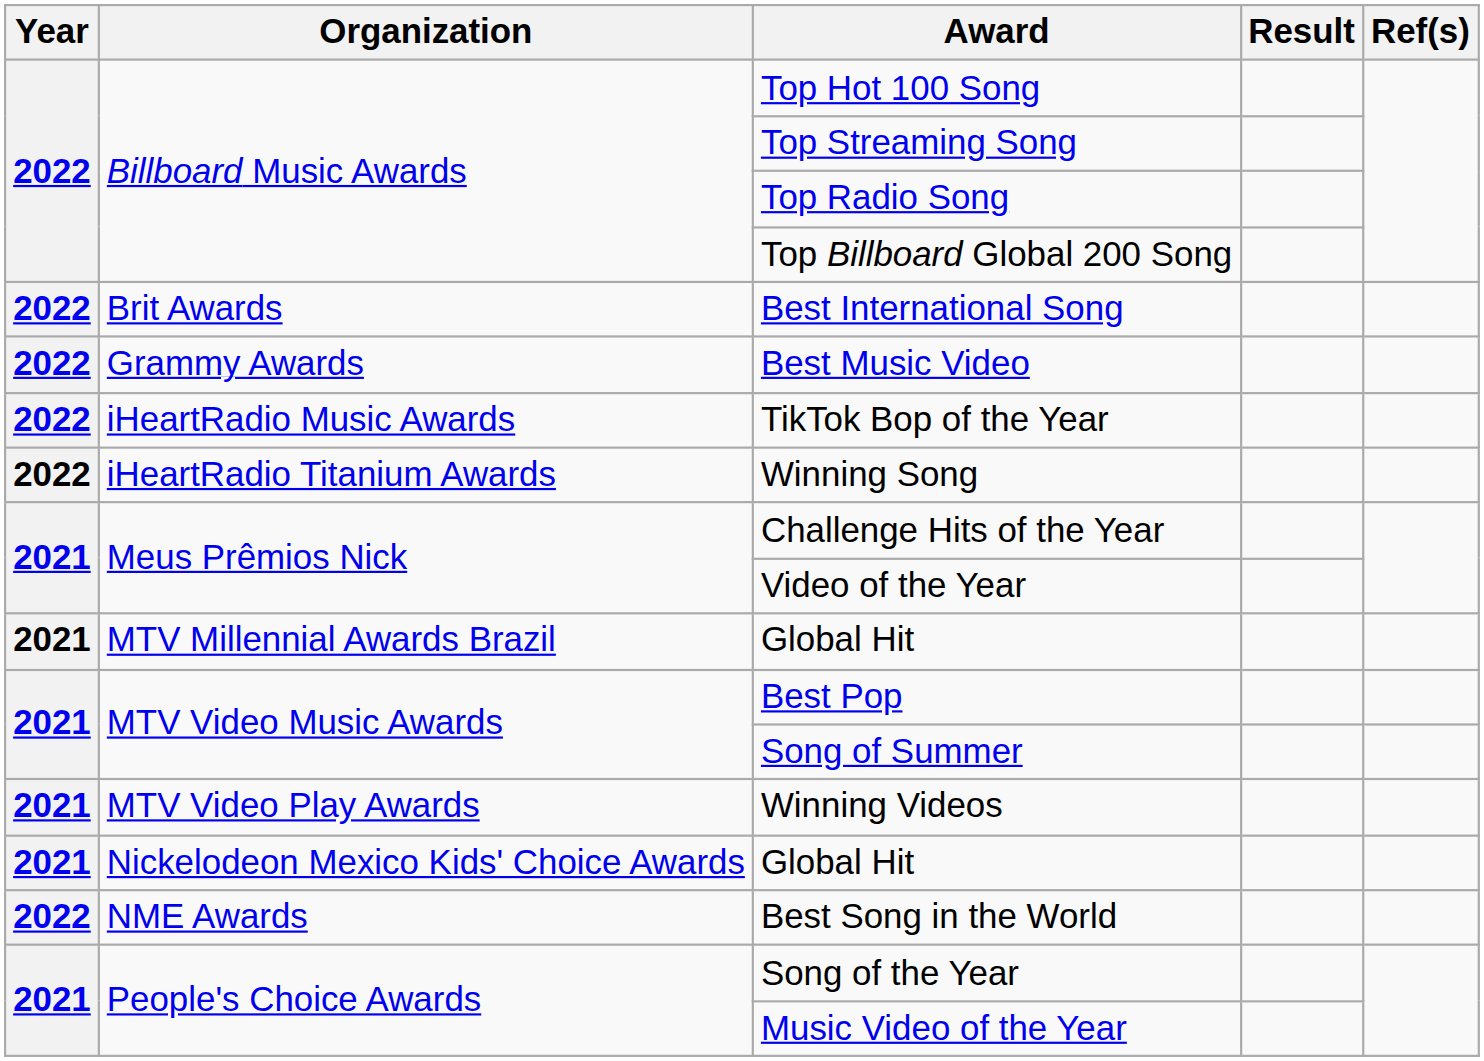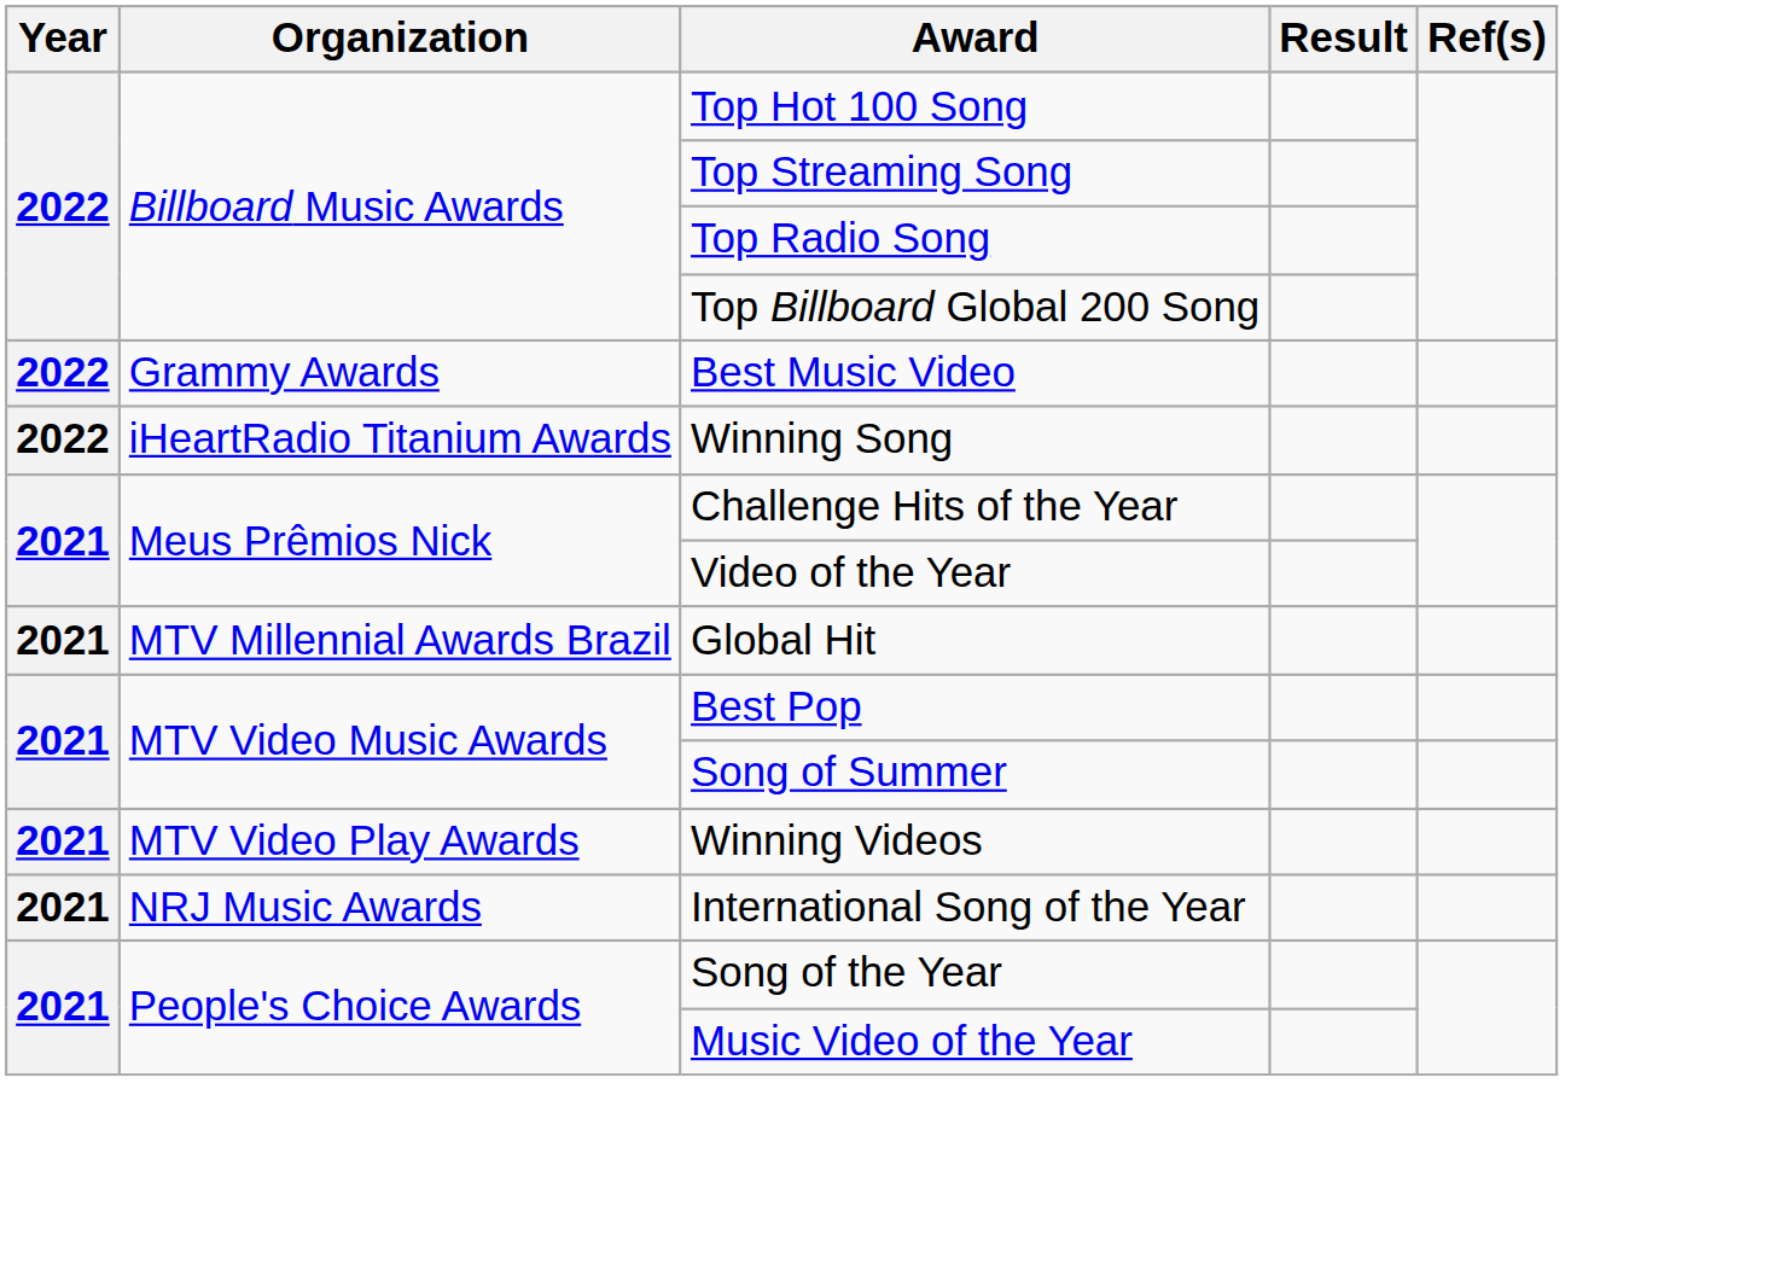 <table class="wikitable plainrowheaders">
 <tr align=center>
 <th scope="col">Year</th>
 <th scope="col">Organization</th>
 <th scope="col">Award</th>
 <th scope="col">Result</th>
 <th scope="col">Ref(s)</th>
 </tr>
 <tr>
 <th scope="row" rowspan="4"><a href='#'>2022</a></th>
 <td rowspan="4" scope="row"><a href='#'><em>Billboard</em> Music Awards</a></td>
 <td><a href='#'>Top Hot 100 Song</a></td>
 <td></td>
 <td rowspan="4" style="text-align:center;"></td>
 </tr>
 <tr>
 <td><a href='#'>Top Streaming Song</a></td>
 <td></td>
 </tr>
 <tr>
 <td><a href='#'>Top Radio Song</a></td>
 <td></td>
 </tr>
 <tr>
 <td>Top <em>Billboard</em> Global 200 Song</td>
 <td></td>
 </tr>
 <tr>
 <th scope="row"><a href='#'>2022</a></th>
-<td><a href='#'>Brit Awards</a></td>
-<td><a href='#'>Best International Song</a></td>
-<td></td>
-<td style="text-align:center;"></td>
-</tr>
-<tr>
-<th scope="row"><a href='#'>2022</a></th>
 <td><a href='#'>Grammy Awards</a></td>
 <td><a href='#'>Best Music Video</a></td>
-<td></td>
-<td style="text-align:center;"></td>
-</tr>
-<tr>
-<th scope="row"><a href='#'>2022</a></th>
-<td><a href='#'>iHeartRadio Music Awards</a></td>
-<td>TikTok Bop of the Year</td>
 <td></td>
 <td style="text-align:center;"></td>
 </tr>
 <tr>
 <th scope="row">2022</th>
 <td><a href='#'>iHeartRadio Titanium Awards</a></td>
 <td>Winning Song</td>
 <td></td>
 <td style="text-align:center;"></td>
 </tr>
 <tr>
 <th rowspan="2" scope="row"><a href='#'>2021</a></th>
 <td rowspan="2"><a href='#'>Meus Prêmios Nick</a></td>
 <td>Challenge Hits of the Year</td>
 <td></td>
 <td rowspan="2" style="text-align:center;"></td>
 </tr>
 <tr>
 <td>Video of the Year</td>
 <td></td>
 </tr>
 <tr>
 <th scope="row">2021</th>
 <td><a href='#'>MTV Millennial Awards Brazil</a></td>
 <td>Global Hit</td>
 <td></td>
 <td style="text-align:center;"></td>
 </tr>
 <tr>
 <th rowspan="2" scope="row"><a href='#'>2021</a></th>
 <td rowspan="2"><a href='#'>MTV Video Music Awards</a></td>
 <td><a href='#'>Best Pop</a></td>
 <td></td>
 <td style="text-align:center;"></td>
 </tr>
 <tr>
 <td><a href='#'>Song of Summer</a></td>
 <td></td>
 <td style="text-align:center;"></td>
 </tr>
 <tr>
 <th scope="row"><a href='#'>2021</a></th>
 <td><a href='#'>MTV Video Play Awards</a></td>
 <td>Winning Videos</td>
 <td></td>
 <td style="text-align:center;"></td>
 </tr>
 <tr>
-<th scope="row"><a href='#'>2021</a></th>
-<td><a href='#'>Nickelodeon Mexico Kids' Choice Awards</a></td>
-<td>Global Hit</td>
-<td></td>
-<td style="text-align:center;"></td>
-</tr>
-<tr>
-<th scope="row"><a href='#'>2022</a></th>
-<td><a href='#'>NME Awards</a></td>
-<td>Best Song in the World</td>
+<th scope="row">2021</th>
+<td><a href='#'>NRJ Music Awards</a></td>
+<td>International Song of the Year</td>
 <td></td>
 <td style="text-align:center;"></td>
 </tr>
 <tr>
 <th rowspan="2" scope="row"><a href='#'>2021</a></th>
 <td rowspan="2"><a href='#'>People's Choice Awards</a></td>
 <td>Song of the Year</td>
 <td></td>
 <td rowspan="2" style="text-align:center;"></td>
 </tr>
 <tr>
 <td><a href='#'>Music Video of the Year</a></td>
 <td></td>
 </tr>
 </table>
